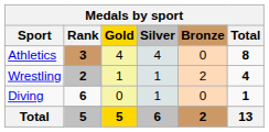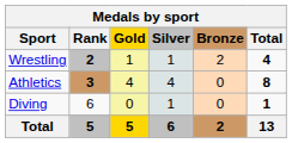 <table class="wikitable sortable collapsible"style="font-size:90%; text-align:center;">
 <tr style="background:#efefef;">
 <th colspan=6>Medals by sport</th>
 </tr>
 <tr>
 <th><strong>Sport</strong></th>
 <th><strong>Rank</strong></th>
 <th style="background-color:gold;"><strong>Gold </strong></th>
 <th style="background-color:silver;"><strong>Silver </strong></th>
 <th style="background-color:#c96;"><strong>Bronze </strong></th>
 <th><strong>Total</strong></th>
 </tr>
 <tr>
+<td align=left> <a href='#'>Wrestling</a></td>
+<th style="background-color:silver;">2</th>
+<td style="background:#F7F6A8;">1</td>
+<td style="background:#DCE5E5;">1</td>
+<td style="background:#FFDAB9;">2</td>
+<td><strong>4</strong></td>
+</tr>
+<tr>
 <td align=left> <a href='#'>Athletics</a></td>
 <th style="background-color:#c96;"><strong>3</strong></th>
 <td style="background:#F7F6A8;">4</td>
 <td style="background:#DCE5E5;">4</td>
 <td style="background:#FFDAB9;">0</td>
 <td><strong>8</strong></td>
 </tr>
 <tr>
-<td align=left> <a href='#'>Wrestling</a></td>
-<th style="background-color:silver;">2</th>
-<td style="background:#F7F6A8;">1</td>
-<td style="background:#DCE5E5;">1</td>
-<td style="background:#FFDAB9;">2</td>
-<td><strong>4</strong></td>
-</tr>
-<tr>
 <td align=left> <a href='#'>Diving</a></td>
-<td><strong>6</strong></td>
+<td>6</td>
 <td style="background:#F7F6A8;">0</td>
 <td style="background:#DCE5E5;">1</td>
 <td style="background:#FFDAB9;">0</td>
 <td><strong>1</strong></td>
 </tr>
 <tr>
 <th>Total</th>
 <th style="background:silver;">5</th>
 <th style="background:gold;">5</th>
 <th style="background:silver;">6</th>
 <th style="background:#c96;">2</th>
 <th>13</th>
 </tr>
 </table>
